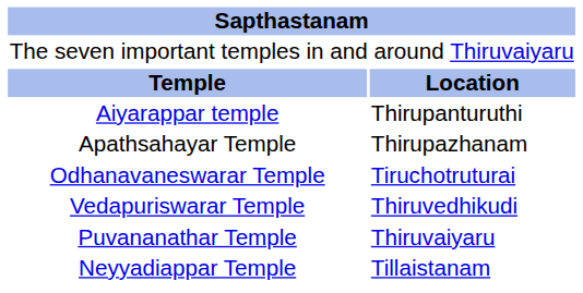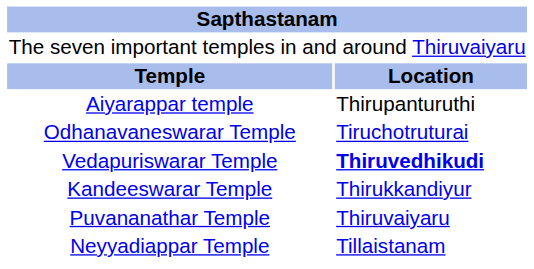 <table class="toccolours" style="clear:right; float:right; background:#ffffff; margin: 0 0 0.5em 1em; width:275">
 <tr>
 <th style="background:#A8BDEC;text-align:center;" colspan="2">  <strong>Sapthastanam</strong>  </th>
 </tr>
 <tr>
 <td style="text-align:center;" colspan="2">The seven important temples in and around <a href='#'>Thiruvaiyaru</a></td>
 </tr>
 <tr>
 <td style="text-align:center;background:#A8BDEC"><strong>Temple</strong></td>
 <td style="text-align:center;background:#A8BDEC"><strong>Location</strong></td>
 </tr>
 <tr>
 <td style="text-align:center;"><a href='#'>Aiyarappar temple</a></td>
 <td>Thirupanturuthi</td>
 </tr>
 <tr>
-<td style="text-align:center;">Apathsahayar Temple</td>
-<td>Thirupazhanam</td>
-</tr>
-<tr>
 <td style="text-align:center;"><a href='#'>Odhanavaneswarar Temple</a></td>
 <td><a href='#'>Tiruchotruturai</a></td>
 </tr>
 <tr>
 <td style="text-align:center;"><a href='#'>Vedapuriswarar Temple</a></td>
-<td><a href='#'>Thiruvedhikudi</a></td>
+<td><strong><a href='#'>Thiruvedhikudi</a></strong></td>
+</tr>
+<tr>
+<td style="text-align:center;"><a href='#'>Kandeeswarar Temple</a></td>
+<td><a href='#'>Thirukkandiyur</a></td>
 </tr>
 <tr>
 <td style="text-align:center;"><a href='#'>Puvananathar Temple</a></td>
 <td><a href='#'>Thiruvaiyaru</a></td>
 </tr>
 <tr>
 <td style="text-align:center;"><a href='#'>Neyyadiappar Temple</a></td>
 <td><a href='#'>Tillaistanam</a></td>
 </tr>
 <tr>
 </tr>
 </table>
